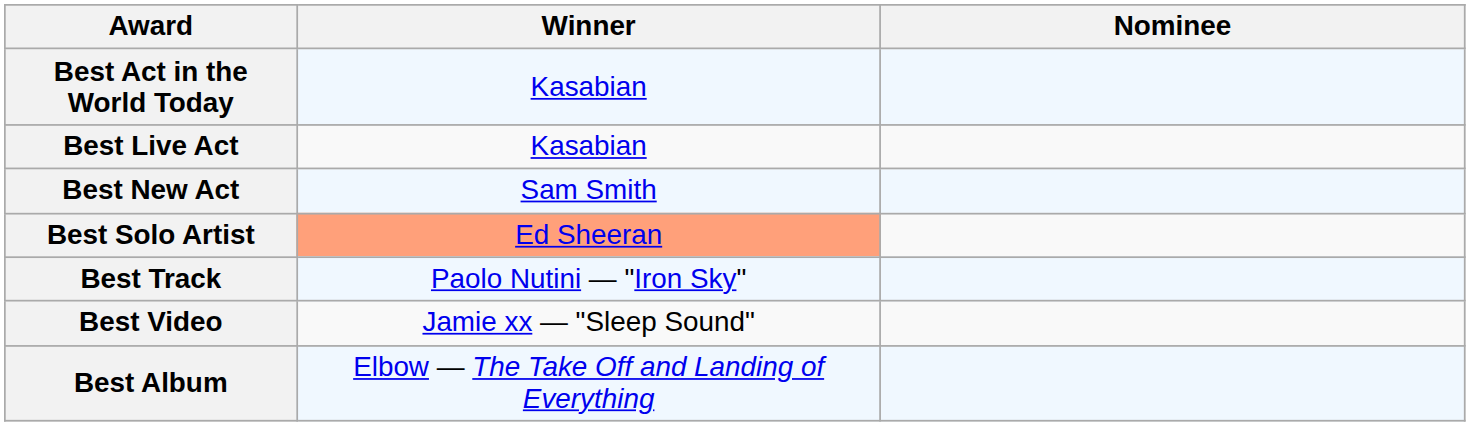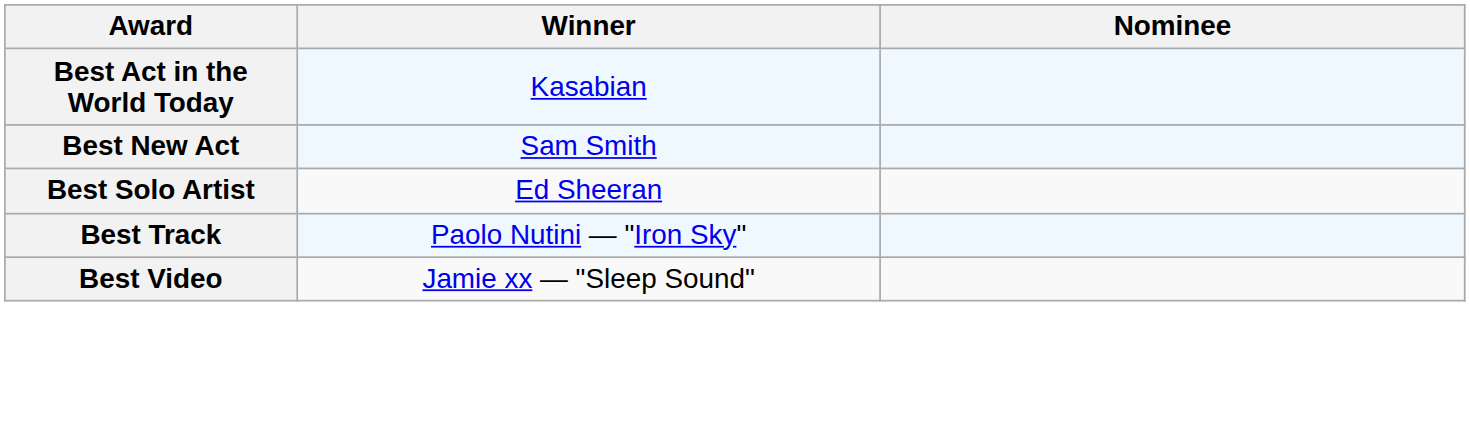 <table class="wikitable" rowspan=2 style="text-align: center; width:95%;">
 <tr>
 <th scope="col" style="width:10%;">Award</th>
 <th scope="col" style="width:20%;">Winner</th>
 <th scope="col" style="width:20%;">Nominee</th>
 </tr>
 <tr>
 <th scope="row" style="text-align:center">Best Act in the World Today</th>
 <td style="background:#F0F8FF"><a href='#'>Kasabian</a></td>
 <td style="background:#F0F8FF; font-size: 85%;"></td>
 </tr>
 <tr>
-<th scope="row" style="text-align:center">Best Live Act</th>
-<td><a href='#'>Kasabian</a></td>
-<td style="font-size: 85%;"></td>
-</tr>
-<tr>
 <th scope="row" style="text-align:center">Best New Act</th>
 <td style="background:#F0F8FF"><a href='#'>Sam Smith</a></td>
 <td style="background:#F0F8FF; font-size: 85%;"></td>
 </tr>
 <tr>
 <th scope="row" style="text-align:center">Best Solo Artist</th>
-<td style="background: lightsalmon;"><a href='#'>Ed Sheeran</a></td>
+<td><a href='#'>Ed Sheeran</a></td>
 <td style="font-size: 85%;"></td>
 </tr>
 <tr>
 <th scope="row" style="text-align:center">Best Track</th>
 <td style="background:#F0F8FF"><a href='#'>Paolo Nutini</a> — "<a href='#'>Iron Sky</a>"</td>
 <td style="background:#F0F8FF; font-size: 85%;"></td>
 </tr>
 <tr>
 <th scope="row" style="text-align:center">Best Video</th>
 <td><a href='#'>Jamie xx</a> — "Sleep Sound"</td>
 <td style="font-size: 85%;"></td>
 </tr>
-<tr>
-<th scope="row" style="text-align:center">Best Album</th>
-<td style="background:#F0F8FF"><a href='#'>Elbow</a> — <em><a href='#'>The Take Off and Landing of Everything</a></em></td>
-<td style="background:#F0F8FF; font-size: 85%;"></td>
-</tr>
 </table>
